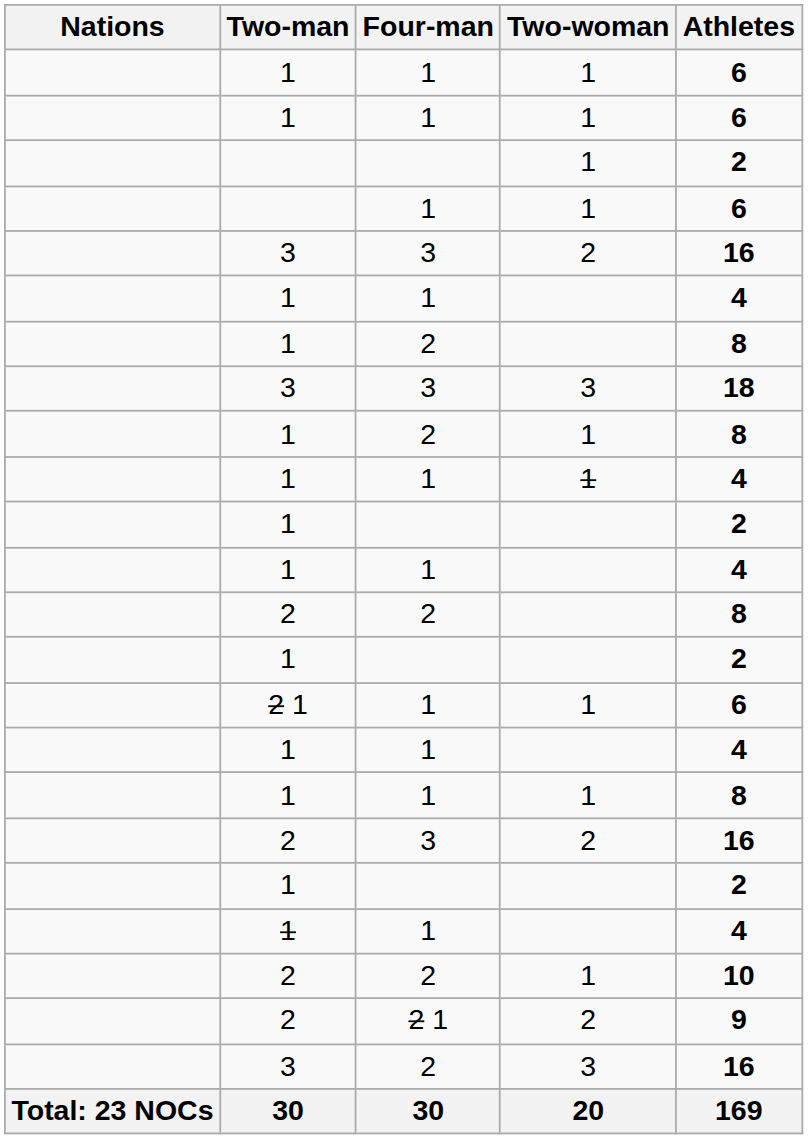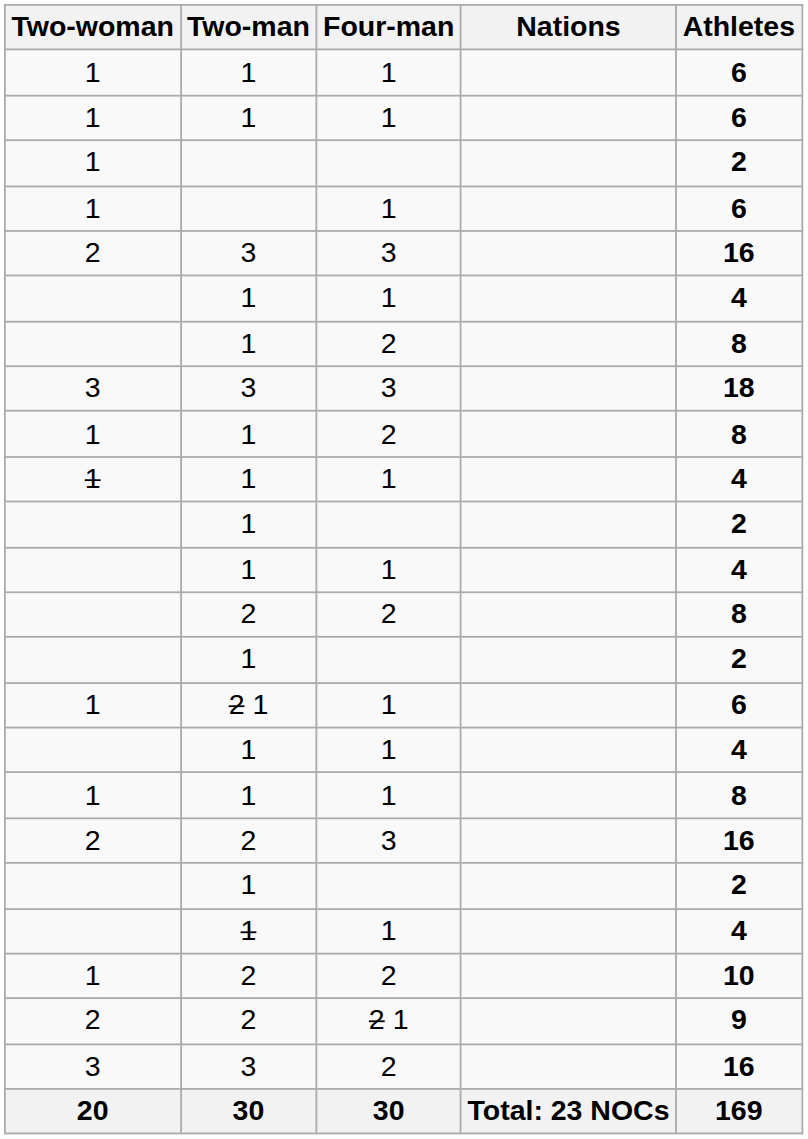 <table class="wikitable sortable" style="text-align:center;">
 <tr>
-<th>Nations</th>
+<th>Two-woman</th>
 <th>Two-man</th>
 <th>Four-man</th>
-<th>Two-woman</th>
+<th>Nations</th>
 <th>Athletes</th>
 </tr>
 <tr>
-<td align="left"></td>
 <td>1</td>
 <td>1</td>
 <td>1</td>
+<td align="left"></td>
 <td><strong>6</strong></td>
 </tr>
 <tr>
-<td align="left"></td>
 <td>1</td>
 <td>1</td>
 <td>1</td>
+<td align="left"></td>
 <td><strong>6</strong></td>
 </tr>
 <tr>
-<td align="left"></td>
+<td>1</td>
 <td></td>
 <td></td>
-<td>1</td>
+<td align="left"></td>
 <td><strong>2</strong></td>
 </tr>
 <tr>
+<td>1</td>
+<td></td>
+<td>1</td>
 <td align="left"></td>
+<td><strong>6</strong></td>
+</tr>
+<tr>
+<td>2</td>
+<td>3</td>
+<td>3</td>
+<td align="left"></td>
+<td><strong>16</strong></td>
+</tr>
+<tr>
 <td></td>
 <td>1</td>
 <td>1</td>
+<td align="left"></td>
+<td><strong>4</strong></td>
+</tr>
+<tr>
+<td></td>
+<td>1</td>
+<td>2</td>
+<td align="left"></td>
+<td><strong>8</strong></td>
+</tr>
+<tr>
+<td>3</td>
+<td>3</td>
+<td>3</td>
+<td align="left"></td>
+<td><strong>18</strong></td>
+</tr>
+<tr>
+<td>1</td>
+<td>1</td>
+<td>2</td>
+<td align="left"></td>
+<td><strong>8</strong></td>
+</tr>
+<tr>
+<td><s>1</s></td>
+<td>1</td>
+<td>1</td>
+<td align="left"></td>
+<td><strong>4</strong></td>
+</tr>
+<tr>
+<td></td>
+<td>1</td>
+<td></td>
+<td align="left"></td>
+<td><strong>2</strong></td>
+</tr>
+<tr>
+<td></td>
+<td>1</td>
+<td>1</td>
+<td align="left"></td>
+<td><strong>4</strong></td>
+</tr>
+<tr>
+<td></td>
+<td>2</td>
+<td>2</td>
+<td align="left"></td>
+<td><strong>8</strong></td>
+</tr>
+<tr>
+<td></td>
+<td>1</td>
+<td></td>
+<td align="left"></td>
+<td><strong>2</strong></td>
+</tr>
+<tr 2>
+<td>1</td>
+<td><s>2</s> 1</td>
+<td>1</td>
+<td align="left"></td>
 <td><strong>6</strong></td>
 </tr>
 <tr>
+<td></td>
+<td>1</td>
+<td>1</td>
 <td align="left"></td>
+<td><strong>4</strong></td>
+</tr>
+<tr>
+<td>1</td>
+<td>1</td>
+<td>1</td>
+<td align="left"></td>
+<td><strong>8</strong></td>
+</tr>
+<tr>
+<td>2</td>
+<td>2</td>
+<td>3</td>
+<td align="left"></td>
+<td><strong>16</strong></td>
+</tr>
+<tr>
+<td></td>
+<td>1</td>
+<td></td>
+<td align="left"></td>
+<td><strong>2</strong></td>
+</tr>
+<tr>
+<td></td>
+<td><s>1</s></td>
+<td>1</td>
+<td align="left"></td>
+<td><strong>4</strong></td>
+</tr>
+<tr>
+<td>1</td>
+<td>2</td>
+<td>2</td>
+<td align="left"></td>
+<td><strong>10</strong></td>
+</tr>
+<tr>
+<td>2</td>
+<td>2</td>
+<td><s>2</s> 1</td>
+<td align="left"></td>
+<td><strong>9</strong></td>
+</tr>
+<tr>
 <td>3</td>
 <td>3</td>
 <td>2</td>
+<td align="left"></td>
 <td><strong>16</strong></td>
 </tr>
 <tr>
-<td align="left"></td>
-<td>1</td>
-<td>1</td>
-<td></td>
-<td><strong>4</strong></td>
-</tr>
-<tr>
-<td align="left"></td>
-<td>1</td>
-<td>2</td>
-<td></td>
-<td><strong>8</strong></td>
-</tr>
-<tr>
-<td align="left"></td>
-<td>3</td>
-<td>3</td>
-<td>3</td>
-<td><strong>18</strong></td>
-</tr>
-<tr>
-<td align="left"></td>
-<td>1</td>
-<td>2</td>
-<td>1</td>
-<td><strong>8</strong></td>
-</tr>
-<tr>
-<td align="left"></td>
-<td>1</td>
-<td>1</td>
-<td><s>1</s></td>
-<td><strong>4</strong></td>
-</tr>
-<tr>
-<td align="left"></td>
-<td>1</td>
-<td></td>
-<td></td>
-<td><strong>2</strong></td>
-</tr>
-<tr>
-<td align="left"></td>
-<td>1</td>
-<td>1</td>
-<td></td>
-<td><strong>4</strong></td>
-</tr>
-<tr>
-<td align="left"></td>
-<td>2</td>
-<td>2</td>
-<td></td>
-<td><strong>8</strong></td>
-</tr>
-<tr>
-<td align="left"></td>
-<td>1</td>
-<td></td>
-<td></td>
-<td><strong>2</strong></td>
-</tr>
-<tr 2>
-<td align="left"></td>
-<td><s>2</s> 1</td>
-<td>1</td>
-<td>1</td>
-<td><strong>6</strong></td>
-</tr>
-<tr>
-<td align="left"></td>
-<td>1</td>
-<td>1</td>
-<td></td>
-<td><strong>4</strong></td>
-</tr>
-<tr>
-<td align="left"></td>
-<td>1</td>
-<td>1</td>
-<td>1</td>
-<td><strong>8</strong></td>
-</tr>
-<tr>
-<td align="left"></td>
-<td>2</td>
-<td>3</td>
-<td>2</td>
-<td><strong>16</strong></td>
-</tr>
-<tr>
-<td align="left"></td>
-<td>1</td>
-<td></td>
-<td></td>
-<td><strong>2</strong></td>
-</tr>
-<tr>
-<td align="left"></td>
-<td><s>1</s></td>
-<td>1</td>
-<td></td>
-<td><strong>4</strong></td>
-</tr>
-<tr>
-<td align="left"></td>
-<td>2</td>
-<td>2</td>
-<td>1</td>
-<td><strong>10</strong></td>
-</tr>
-<tr>
-<td align="left"></td>
-<td>2</td>
-<td><s>2</s> 1</td>
-<td>2</td>
-<td><strong>9</strong></td>
-</tr>
-<tr>
-<td align="left"></td>
-<td>3</td>
-<td>2</td>
-<td>3</td>
-<td><strong>16</strong></td>
-</tr>
-<tr>
-<th>Total: 23 NOCs</th>
+<th>20</th>
 <th>30</th>
 <th>30</th>
-<th>20</th>
+<th>Total: 23 NOCs</th>
 <th>169</th>
 </tr>
 </table>
